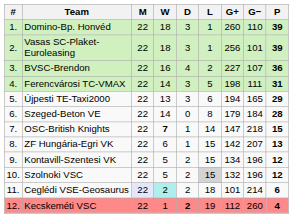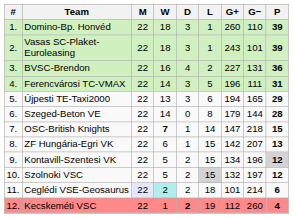 <table class="wikitable" style="text-align: center;">
 <tr>
 <th width="15">#</th>
 <th width="175">Team</th>
 <th width="30">M</th>
 <th width="30">W</th>
 <th width="30">D</th>
 <th width="30">L</th>
 <th width="30">G+</th>
 <th width="30">G−</th>
 <th width="30">P</th>
 </tr>
 <tr style="background: #D0F0C0;">
 <td>1.</td>
 <td align="left">Domino-Bp. Honvéd</td>
 <td>22</td>
 <td>18</td>
 <td>3</td>
 <td>1</td>
 <td>260</td>
 <td>110</td>
 <td><strong>39</strong></td>
 </tr>
 <tr style="background: #D0F0C0;">
 <td>2.</td>
 <td align="left">Vasas SC-Plaket-Euroleasing</td>
 <td>22</td>
 <td>18</td>
 <td>3</td>
 <td>1</td>
-<td>256</td>
+<td>243</td>
 <td>101</td>
 <td><strong>39</strong></td>
 </tr>
 <tr style="background: #D0F0C0;">
 <td>3.</td>
 <td align="left">BVSC-Brendon</td>
 <td>22</td>
 <td>16</td>
 <td>4</td>
 <td>2</td>
 <td>227</td>
-<td>107</td>
+<td>131</td>
 <td><strong>36</strong></td>
 </tr>
 <tr style="background: #D0F0C0;">
 <td>4.</td>
 <td align="left">Ferencvárosi TC-VMAX</td>
 <td>22</td>
 <td>14</td>
 <td>3</td>
 <td>5</td>
-<td>198</td>
+<td>196</td>
 <td>111</td>
 <td><strong>31</strong></td>
 </tr>
 <tr>
 <td>5.</td>
 <td align="left">Újpesti TE-Taxi2000</td>
 <td>22</td>
 <td>13</td>
 <td>3</td>
 <td>6</td>
 <td>194</td>
 <td>165</td>
 <td><strong>29</strong></td>
 </tr>
 <tr>
 <td>6.</td>
 <td align="left">Szeged-Beton VE</td>
 <td>22</td>
 <td>14</td>
 <td>0</td>
 <td>8</td>
 <td>179</td>
-<td>184</td>
+<td>144</td>
 <td><strong>28</strong></td>
 </tr>
 <tr>
 <td>7.</td>
 <td align="left">OSC-British Knights</td>
 <td>22</td>
 <td><strong>7</strong></td>
 <td>1</td>
 <td>14</td>
 <td>147</td>
 <td>218</td>
 <td><strong>15</strong></td>
 </tr>
 <tr>
 <td>8.</td>
 <td align="left">ZF Hungária-Egri VK</td>
 <td>22</td>
 <td>6</td>
 <td>1</td>
 <td>15</td>
 <td>142</td>
 <td>207</td>
 <td><strong>13</strong></td>
 </tr>
 <tr>
 <td>9.</td>
 <td align="left">Kontavill-Szentesi VK</td>
 <td>22</td>
 <td>5</td>
 <td>2</td>
 <td>15</td>
 <td>134</td>
 <td>196</td>
-<td><strong>12</strong></td>
+<td style="background: lightgrey;"><strong>12</strong></td>
 </tr>
 <tr>
 <td>10.</td>
 <td align="left">Szolnoki VSC</td>
 <td>22</td>
 <td>5</td>
 <td>2</td>
 <td style="background: lightgrey;">15</td>
 <td>132</td>
-<td>196</td>
+<td>197</td>
 <td><strong>12</strong></td>
 </tr>
 <tr>
 <td>11.</td>
 <td align="left">Ceglédi VSE-Geosaurus</td>
 <td style="background: lavender;">22</td>
 <td style="background: paleturquoise;">2</td>
 <td>2</td>
 <td>18</td>
 <td>101</td>
 <td>214</td>
 <td><strong>6</strong></td>
 </tr>
 <tr style="background: #FF8888;">
 <td>12.</td>
 <td align="left">Kecskeméti VSC</td>
 <td>22</td>
 <td>1</td>
 <td><strong>2</strong></td>
 <td>19</td>
 <td>112</td>
 <td>260</td>
 <td><strong>4</strong></td>
 </tr>
 <tr>
 </tr>
 </table>
